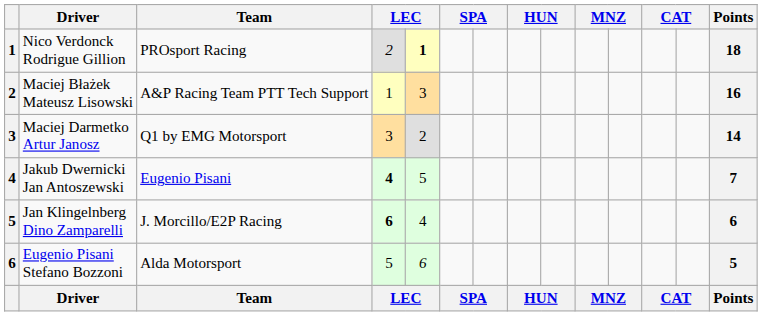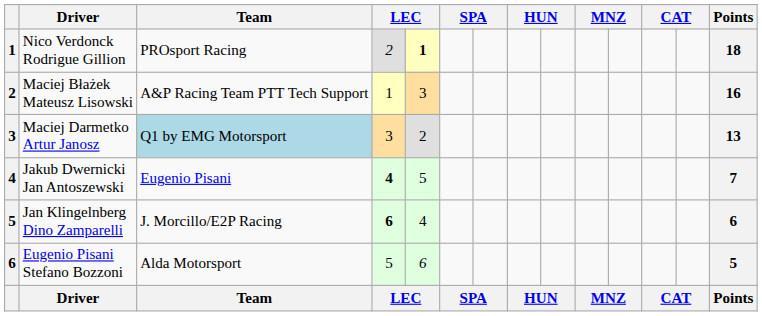 <table class="wikitable" style="font-size:85%; text-align:center">
 <tr>
 <th valign="middle"></th>
 <th valign="middle">Driver</th>
 <th>Team</th>
 <th colspan="2"><a href='#'>LEC</a><br></th>
 <th colspan="2"><a href='#'>SPA</a><br></th>
 <th colspan="2"><a href='#'>HUN</a><br></th>
 <th colspan="2"><a href='#'>MNZ</a><br></th>
 <th colspan="2"><a href='#'>CAT</a><br></th>
 <th valign="middle">Points</th>
 </tr>
 <tr>
 <th>1</th>
 <td align="left"> Nico Verdonck<br> Rodrigue Gillion</td>
 <td align="left"> PROsport Racing</td>
 <td style="background:#dfdfdf;"><em>2</em></td>
 <td style="background:#ffffbf;"><strong>1</strong></td>
 <td></td>
 <td></td>
 <td></td>
 <td></td>
 <td></td>
 <td></td>
 <td></td>
 <td></td>
 <th>18</th>
 </tr>
 <tr>
 <th>2</th>
 <td align="left"> Maciej Błażek<br> Mateusz Lisowski</td>
 <td align="left"> A&P Racing Team PTT Tech Support</td>
 <td style="background:#ffffbf;">1</td>
 <td style="background:#ffdf9f;">3</td>
 <td></td>
 <td></td>
 <td></td>
 <td></td>
 <td></td>
 <td></td>
 <td></td>
 <td></td>
 <th>16</th>
 </tr>
 <tr>
 <th>3</th>
 <td align="left"> Maciej Darmetko<br> <a href='#'>Artur Janosz</a></td>
-<td align="left"> Q1 by EMG Motorsport</td>
+<td align="left" style="background: lightblue;"> Q1 by EMG Motorsport</td>
 <td style="background:#ffdf9f;">3</td>
 <td style="background:#dfdfdf;">2</td>
 <td></td>
 <td></td>
 <td></td>
 <td></td>
 <td></td>
 <td></td>
 <td></td>
 <td></td>
-<th>14</th>
+<th>13</th>
 </tr>
 <tr>
 <th>4</th>
 <td align="left"> Jakub Dwernicki<br> Jan Antoszewski</td>
 <td align="left"> <a href='#'>Eugenio Pisani</a></td>
 <td style="background:#dfffdf;"><strong>4</strong></td>
 <td style="background:#dfffdf;">5</td>
 <td></td>
 <td></td>
 <td></td>
 <td></td>
 <td></td>
 <td></td>
 <td></td>
 <td></td>
 <th>7</th>
 </tr>
 <tr>
 <th>5</th>
 <td align="left"> Jan Klingelnberg<br> <a href='#'>Dino Zamparelli</a></td>
 <td align="left"> J. Morcillo/E2P Racing</td>
 <td style="background:#dfffdf;"><strong>6</strong></td>
 <td style="background:#dfffdf;">4</td>
 <td></td>
 <td></td>
 <td></td>
 <td></td>
 <td></td>
 <td></td>
 <td></td>
 <td></td>
 <th>6</th>
 </tr>
 <tr>
 <th>6</th>
 <td align="left"> <a href='#'>Eugenio Pisani</a><br> Stefano Bozzoni</td>
 <td align="left"> Alda Motorsport</td>
 <td style="background:#dfffdf;">5</td>
 <td style="background:#dfffdf;"><em>6</em></td>
 <td></td>
 <td></td>
 <td></td>
 <td></td>
 <td></td>
 <td></td>
 <td></td>
 <td></td>
 <th>5</th>
 </tr>
 <tr>
 <th valign="middle"></th>
 <th valign="middle">Driver</th>
 <th>Team</th>
 <th colspan="2" style="width: 4em;"><a href='#'>LEC</a><br></th>
 <th colspan="2" style="width: 4em;"><a href='#'>SPA</a><br></th>
 <th colspan="2" style="width: 4em;"><a href='#'>HUN</a><br></th>
 <th colspan="2" style="width: 4em;"><a href='#'>MNZ</a><br></th>
 <th colspan="2" style="width: 4em;"><a href='#'>CAT</a><br></th>
 <th valign="middle">Points</th>
 </tr>
 </table>
